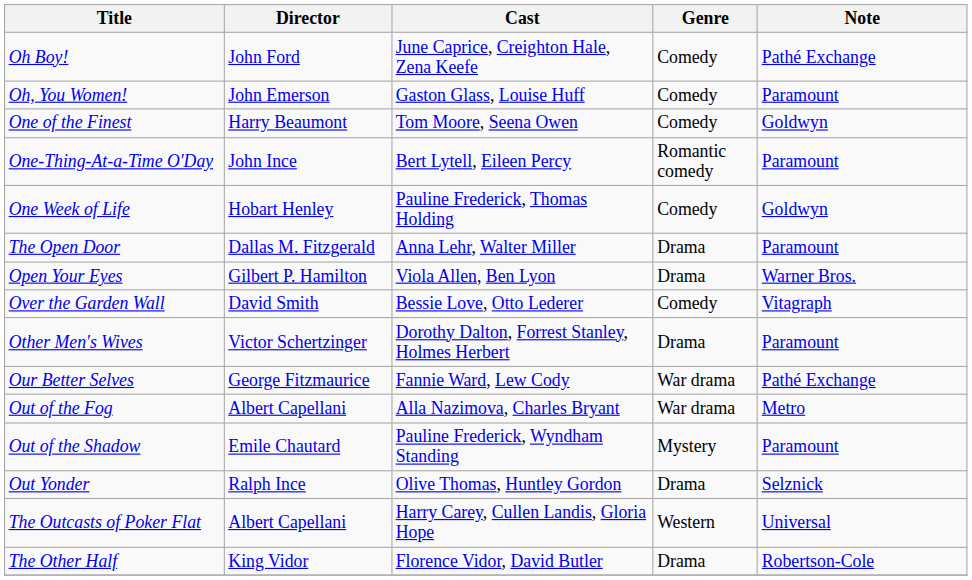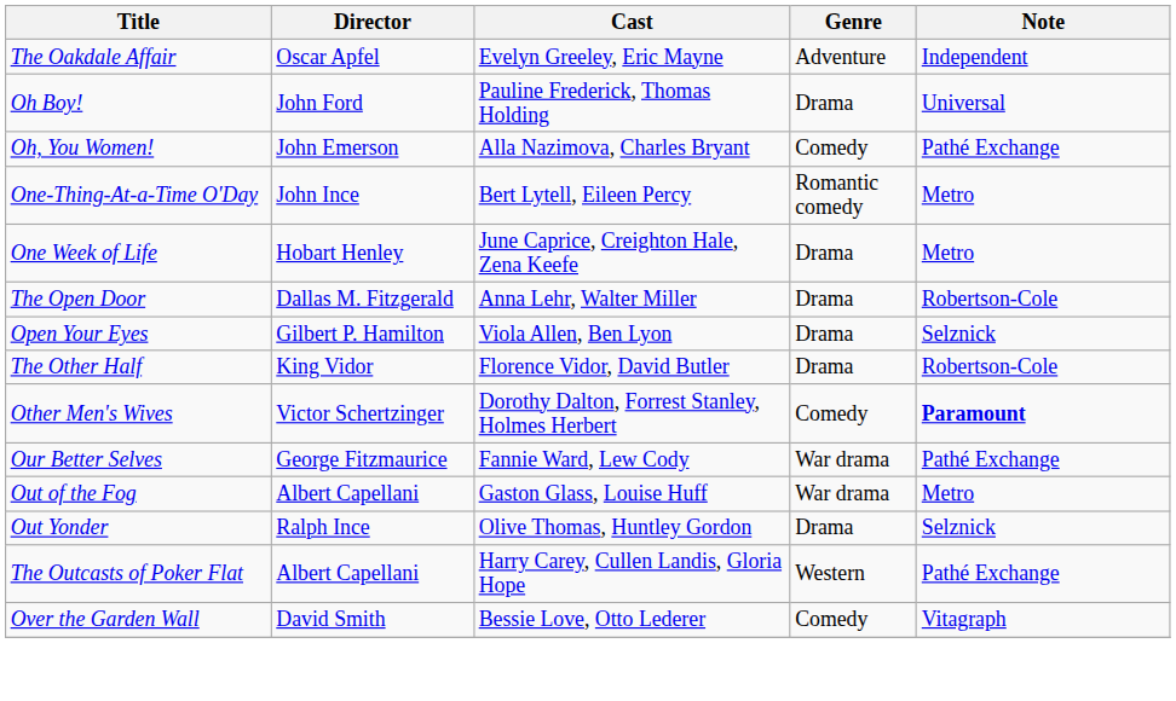 <table class="wikitable">
 <tr>
 <th style="width:21%;">Title</th>
 <th style="width:16%;">Director</th>
 <th style="width:25%;">Cast</th>
 <th style="width:10%;">Genre</th>
 <th style="width:20%;">Note</th>
 </tr>
 <tr>
+<td><em><a href='#'>The Oakdale Affair</a></em></td>
+<td><a href='#'>Oscar Apfel</a></td>
+<td><a href='#'>Evelyn Greeley</a>, <a href='#'>Eric Mayne</a></td>
+<td>Adventure</td>
+<td><a href='#'>Independent</a></td>
+</tr>
+<tr>
 <td><em><a href='#'>Oh Boy!</a></em></td>
 <td><a href='#'>John Ford</a></td>
-<td><a href='#'>June Caprice</a>, <a href='#'>Creighton Hale</a>, <a href='#'>Zena Keefe</a></td>
-<td>Comedy</td>
-<td><a href='#'>Pathé Exchange</a></td>
+<td><a href='#'>Pauline Frederick</a>, <a href='#'>Thomas Holding</a></td>
+<td>Drama</td>
+<td><a href='#'>Universal</a></td>
 </tr>
 <tr>
 <td><em><a href='#'>Oh, You Women!</a></em></td>
 <td><a href='#'>John Emerson</a></td>
-<td><a href='#'>Gaston Glass</a>, <a href='#'>Louise Huff</a></td>
+<td><a href='#'>Alla Nazimova</a>, <a href='#'>Charles Bryant</a></td>
 <td>Comedy</td>
-<td><a href='#'>Paramount</a></td>
-</tr>
-<tr>
-<td><em><a href='#'>One of the Finest</a></em></td>
-<td><a href='#'>Harry Beaumont</a></td>
-<td><a href='#'>Tom Moore</a>, <a href='#'>Seena Owen</a></td>
-<td>Comedy</td>
-<td><a href='#'>Goldwyn</a></td>
+<td><a href='#'>Pathé Exchange</a></td>
 </tr>
 <tr>
 <td><em><a href='#'>One-Thing-At-a-Time O'Day</a></em></td>
 <td><a href='#'>John Ince</a></td>
 <td><a href='#'>Bert Lytell</a>, <a href='#'>Eileen Percy</a></td>
 <td>Romantic comedy</td>
-<td><a href='#'>Paramount</a></td>
+<td><a href='#'>Metro</a></td>
 </tr>
 <tr>
 <td><em><a href='#'>One Week of Life</a></em></td>
 <td><a href='#'>Hobart Henley</a></td>
-<td><a href='#'>Pauline Frederick</a>, <a href='#'>Thomas Holding</a></td>
-<td>Comedy</td>
-<td><a href='#'>Goldwyn</a></td>
+<td><a href='#'>June Caprice</a>, <a href='#'>Creighton Hale</a>, <a href='#'>Zena Keefe</a></td>
+<td>Drama</td>
+<td><a href='#'>Metro</a></td>
 </tr>
 <tr>
 <td><em><a href='#'>The Open Door</a></em></td>
 <td><a href='#'>Dallas M. Fitzgerald</a></td>
 <td><a href='#'>Anna Lehr</a>, <a href='#'>Walter Miller</a></td>
 <td>Drama</td>
-<td><a href='#'>Paramount</a></td>
+<td><a href='#'>Robertson-Cole</a></td>
 </tr>
 <tr>
 <td><em><a href='#'>Open Your Eyes</a></em></td>
 <td><a href='#'>Gilbert P. Hamilton</a></td>
 <td><a href='#'>Viola Allen</a>, <a href='#'>Ben Lyon</a></td>
 <td>Drama</td>
-<td><a href='#'>Warner Bros.</a></td>
+<td><a href='#'>Selznick</a></td>
 </tr>
 <tr>
-<td><em><a href='#'>Over the Garden Wall</a></em></td>
-<td><a href='#'>David Smith</a></td>
-<td><a href='#'>Bessie Love</a>, <a href='#'>Otto Lederer</a></td>
-<td>Comedy</td>
-<td><a href='#'>Vitagraph</a></td>
+<td><em><a href='#'>The Other Half</a></em></td>
+<td><a href='#'>King Vidor</a></td>
+<td><a href='#'>Florence Vidor</a>, <a href='#'>David Butler</a></td>
+<td>Drama</td>
+<td><a href='#'>Robertson-Cole</a></td>
 </tr>
 <tr>
 <td><em><a href='#'>Other Men's Wives</a></em></td>
 <td><a href='#'>Victor Schertzinger</a></td>
 <td><a href='#'>Dorothy Dalton</a>, <a href='#'>Forrest Stanley</a>, <a href='#'>Holmes Herbert</a></td>
-<td>Drama</td>
-<td><a href='#'>Paramount</a></td>
+<td>Comedy</td>
+<td><strong><a href='#'>Paramount</a></strong></td>
 </tr>
 <tr>
 <td><em><a href='#'>Our Better Selves</a></em></td>
 <td><a href='#'>George Fitzmaurice</a></td>
 <td><a href='#'>Fannie Ward</a>, <a href='#'>Lew Cody</a></td>
 <td>War drama</td>
 <td><a href='#'>Pathé Exchange</a></td>
 </tr>
 <tr>
 <td><em><a href='#'>Out of the Fog</a></em></td>
 <td><a href='#'>Albert Capellani</a></td>
-<td><a href='#'>Alla Nazimova</a>, <a href='#'>Charles Bryant</a></td>
+<td><a href='#'>Gaston Glass</a>, <a href='#'>Louise Huff</a></td>
 <td>War drama</td>
 <td><a href='#'>Metro</a></td>
-</tr>
-<tr>
-<td><em><a href='#'>Out of the Shadow</a></em></td>
-<td><a href='#'>Emile Chautard</a></td>
-<td><a href='#'>Pauline Frederick</a>, <a href='#'>Wyndham Standing</a></td>
-<td>Mystery</td>
-<td><a href='#'>Paramount</a></td>
 </tr>
 <tr>
 <td><em><a href='#'>Out Yonder</a></em></td>
 <td><a href='#'>Ralph Ince</a></td>
 <td><a href='#'>Olive Thomas</a>, <a href='#'>Huntley Gordon</a></td>
 <td>Drama</td>
 <td><a href='#'>Selznick</a></td>
 </tr>
 <tr>
 <td><em><a href='#'>The Outcasts of Poker Flat</a></em></td>
 <td><a href='#'>Albert Capellani</a></td>
 <td><a href='#'>Harry Carey</a>, <a href='#'>Cullen Landis</a>, <a href='#'>Gloria Hope</a></td>
 <td>Western</td>
-<td><a href='#'>Universal</a></td>
+<td><a href='#'>Pathé Exchange</a></td>
 </tr>
 <tr>
-<td><em><a href='#'>The Other Half</a></em></td>
-<td><a href='#'>King Vidor</a></td>
-<td><a href='#'>Florence Vidor</a>, <a href='#'>David Butler</a></td>
-<td>Drama</td>
-<td><a href='#'>Robertson-Cole</a></td>
+<td><em><a href='#'>Over the Garden Wall</a></em></td>
+<td><a href='#'>David Smith</a></td>
+<td><a href='#'>Bessie Love</a>, <a href='#'>Otto Lederer</a></td>
+<td>Comedy</td>
+<td><a href='#'>Vitagraph</a></td>
 </tr>
 <tr>
 </tr>
 </table>
